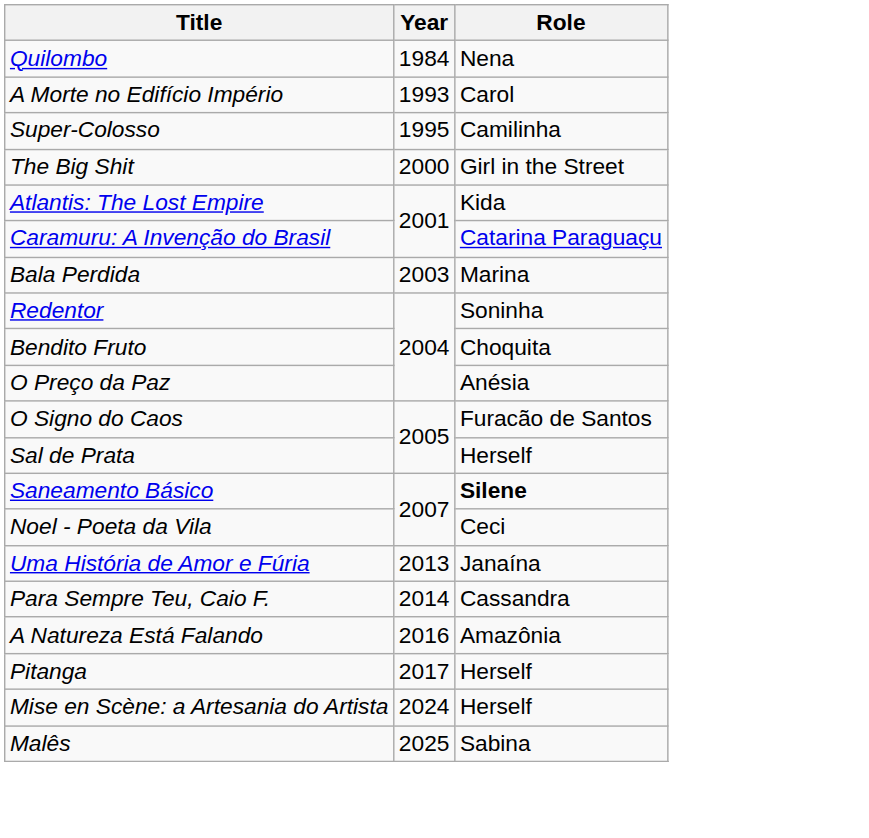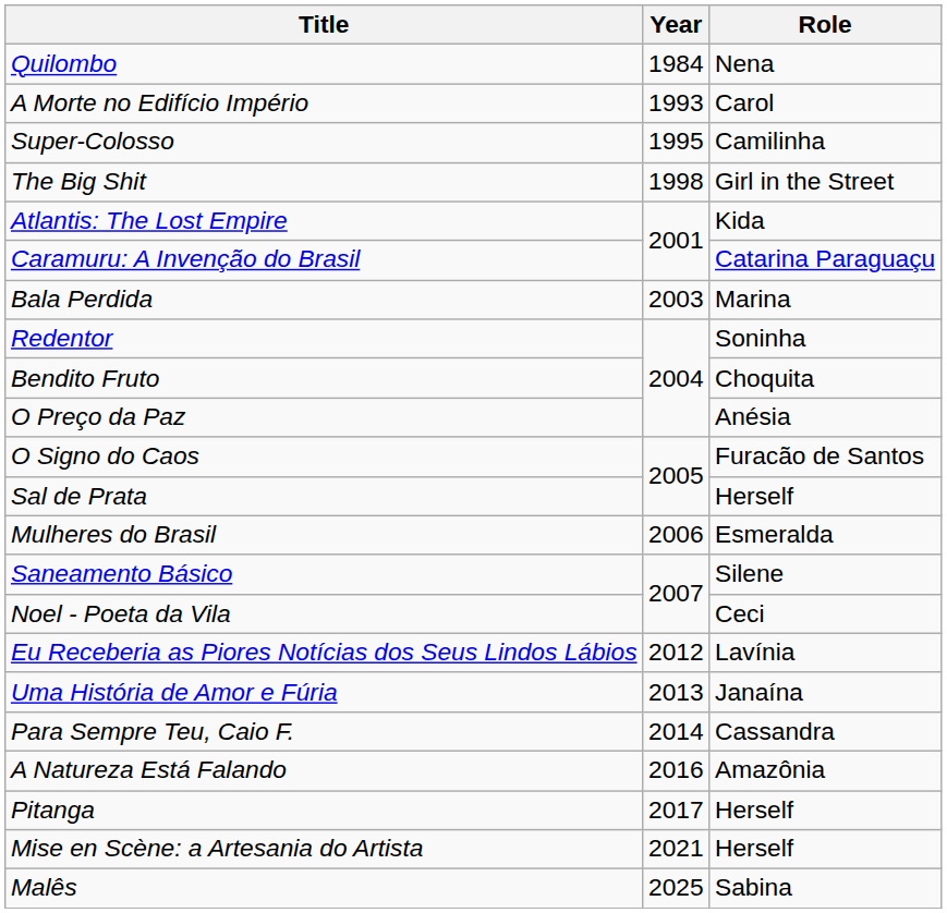 <table class="wikitable sortable">
 <tr>
 <th>Title</th>
 <th>Year</th>
 <th>Role</th>
 </tr>
 <tr>
 <td><em><a href='#'>Quilombo</a></em></td>
 <td>1984</td>
 <td>Nena</td>
 </tr>
 <tr>
 <td><em>A Morte no Edifício Império</em></td>
 <td>1993</td>
 <td>Carol</td>
 </tr>
 <tr>
 <td><em>Super-Colosso</em></td>
 <td>1995</td>
 <td>Camilinha</td>
 </tr>
 <tr>
 <td><em>The Big Shit</em></td>
-<td>2000</td>
+<td>1998</td>
 <td>Girl in the Street</td>
 </tr>
 <tr>
 <td><em><a href='#'>Atlantis: The Lost Empire</a></em></td>
 <td rowspan=2>2001</td>
 <td>Kida</td>
 </tr>
 <tr>
 <td><em><a href='#'>Caramuru: A Invenção do Brasil</a></em></td>
 <td><a href='#'>Catarina Paraguaçu</a></td>
 </tr>
 <tr>
 <td><em>Bala Perdida</em></td>
 <td>2003</td>
 <td>Marina</td>
 </tr>
 <tr>
 <td><em><a href='#'>Redentor</a></em></td>
 <td rowspan=3>2004</td>
 <td>Soninha</td>
 </tr>
 <tr>
 <td><em>Bendito Fruto</em></td>
 <td>Choquita</td>
 </tr>
 <tr>
 <td><em>O Preço da Paz</em></td>
 <td>Anésia</td>
 </tr>
 <tr>
 <td><em>O Signo do Caos</em></td>
 <td rowspan=2>2005</td>
 <td>Furacão de Santos</td>
 </tr>
 <tr>
 <td><em>Sal de Prata</em></td>
 <td>Herself</td>
 </tr>
 <tr>
+<td><em>Mulheres do Brasil</em></td>
+<td>2006</td>
+<td>Esmeralda</td>
+</tr>
+<tr>
 <td><em><a href='#'>Saneamento Básico</a></em></td>
 <td rowspan=2>2007</td>
-<td><strong>Silene</strong></td>
+<td>Silene</td>
 </tr>
 <tr>
 <td><em>Noel - Poeta da Vila</em></td>
 <td>Ceci</td>
+</tr>
+<tr>
+<td><em><a href='#'>Eu Receberia as Piores Notícias dos Seus Lindos Lábios</a></em></td>
+<td>2012</td>
+<td>Lavínia</td>
 </tr>
 <tr>
 <td><em><a href='#'>Uma História de Amor e Fúria</a></em></td>
 <td>2013</td>
 <td>Janaína</td>
 </tr>
 <tr>
 <td><em>Para Sempre Teu, Caio F.</em></td>
 <td>2014</td>
 <td>Cassandra</td>
 </tr>
 <tr>
 <td><em>A Natureza Está Falando</em></td>
 <td>2016</td>
 <td>Amazônia</td>
 </tr>
 <tr>
 <td><em>Pitanga</em></td>
 <td>2017</td>
 <td>Herself</td>
 </tr>
 <tr>
 <td><em>Mise en Scène: a Artesania do Artista</em></td>
-<td>2024</td>
+<td>2021</td>
 <td>Herself</td>
 </tr>
 <tr>
 <td><em>Malês</em></td>
 <td>2025</td>
 <td>Sabina</td>
 </tr>
 <tr>
 </tr>
 </table>
